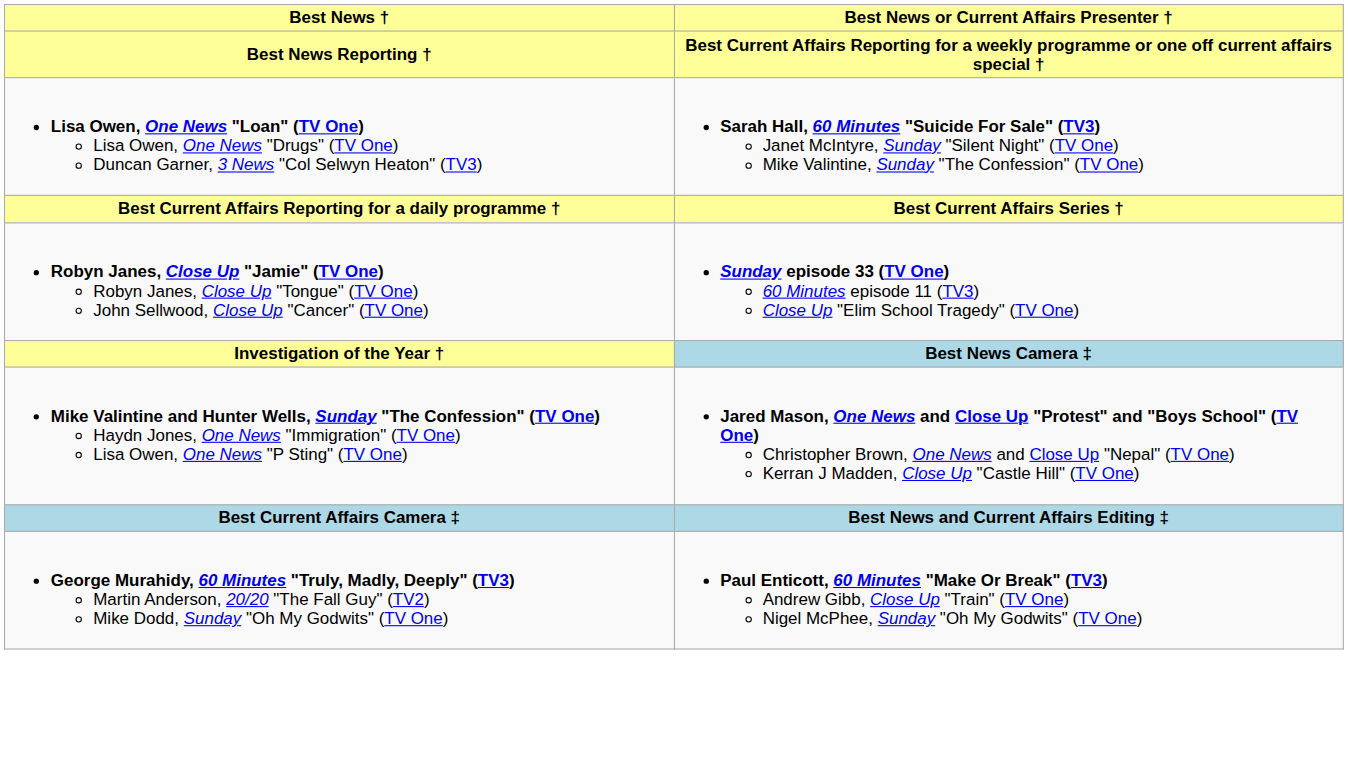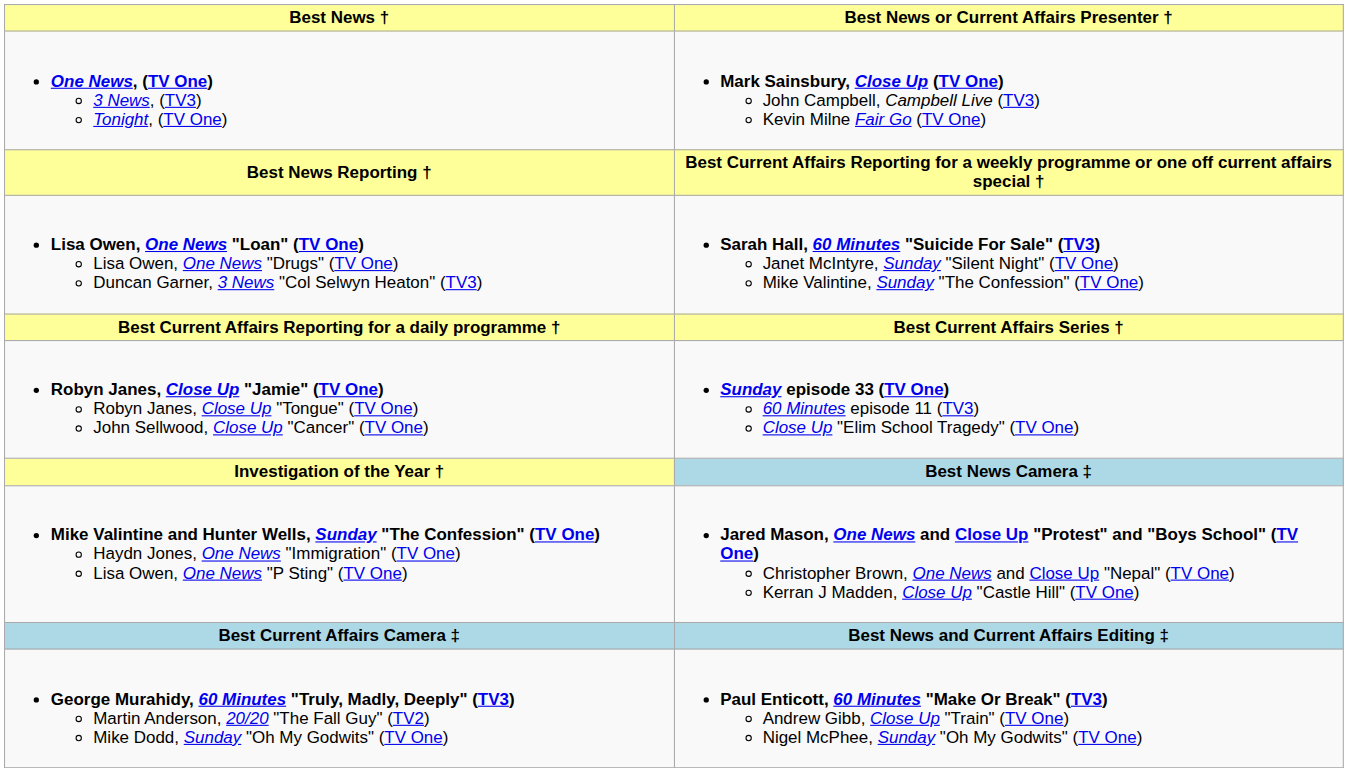 <table class=wikitable width="100%">
 <tr>
 <th style="background:#FFFF99;" width="50%">Best News †</th>
 <th style="background:#FFFF99;" width="50%">Best News or Current Affairs Presenter †</th>
+</tr>
+<tr>
+<td valign="top"><br><ul><li><strong> <em><a href='#'>One News</a></em>, (<a href='#'>TV One</a>)</strong><ul><li><em><a href='#'>3 News</a></em>, (<a href='#'>TV3</a>)</li><li><em><a href='#'>Tonight</a></em>, (<a href='#'>TV One</a>)</li></ul></li></ul></td>
+<td valign="top"><br><ul><li><strong>Mark Sainsbury, <em><a href='#'>Close Up</a></em> (<a href='#'>TV One</a>)</strong><ul><li>John Campbell, <em>Campbell Live</em> (<a href='#'>TV3</a>)</li><li>Kevin Milne <em><a href='#'>Fair Go</a></em> (<a href='#'>TV One</a>)</li></ul></li></ul></td>
 </tr>
 <tr>
 <th style="background:#FFFF99;" width="50%">Best News Reporting †</th>
 <th style="background:#FFFF99;" width="50%">Best Current Affairs Reporting for a weekly programme or one off current affairs special †</th>
 </tr>
 <tr>
 <td valign="top"><br><ul><li><strong>Lisa Owen, <em><a href='#'>One News</a></em> "Loan" (<a href='#'>TV One</a>)</strong><ul><li>Lisa Owen, <em><a href='#'>One News</a></em> "Drugs" (<a href='#'>TV One</a>)</li><li>Duncan Garner, <em><a href='#'>3 News</a></em> "Col Selwyn Heaton" (<a href='#'>TV3</a>)</li></ul></li></ul></td>
 <td valign="top"><br><ul><li><strong>Sarah Hall, <em><a href='#'>60 Minutes</a></em> "Suicide For Sale"	(<a href='#'>TV3</a>)</strong><ul><li>Janet McIntyre, <em><a href='#'>Sunday</a></em> "Silent Night"	(<a href='#'>TV One</a>)</li><li>Mike Valintine, <em><a href='#'>Sunday</a></em> "The Confession" (<a href='#'>TV One</a>)</li></ul></li></ul></td>
 </tr>
 <tr>
 <th style="background:#FFFF99;" width="50%">Best Current Affairs Reporting for a daily programme †</th>
 <th style="background:#FFFF99;" width="50%">Best Current Affairs Series †</th>
 </tr>
 <tr>
 <td valign="top"><br><ul><li><strong>Robyn Janes, <em><a href='#'>Close Up</a></em> "Jamie" (<a href='#'>TV One</a>)</strong><ul><li>Robyn Janes, <em><a href='#'>Close Up</a></em> "Tongue" (<a href='#'>TV One</a>)</li><li>John Sellwood, <em><a href='#'>Close Up</a></em> "Cancer" (<a href='#'>TV One</a>)</li></ul></li></ul></td>
 <td valign="top"><br><ul><li><strong> <em><a href='#'>Sunday</a></em> episode 33	(<a href='#'>TV One</a>)</strong><ul><li><em><a href='#'>60 Minutes</a></em> episode 11	(<a href='#'>TV3</a>)</li><li><em><a href='#'>Close Up</a></em> "Elim School Tragedy" (<a href='#'>TV One</a>)</li></ul></li></ul></td>
 </tr>
 <tr>
 <th style="background:#FFFF99;"  width="50%">Investigation of the Year †</th>
 <th style="background:lightblue;"  width="50%">Best News Camera ‡</th>
 </tr>
 <tr>
 <td valign="top"><br><ul><li><strong>Mike Valintine and Hunter Wells, <em><a href='#'>Sunday</a></em> "The Confession" (<a href='#'>TV One</a>)</strong><ul><li>Haydn Jones, <em><a href='#'>One News</a></em> "Immigration" (<a href='#'>TV One</a>)</li><li>Lisa Owen, <em><a href='#'>One News</a></em> "P Sting" (<a href='#'>TV One</a>)</li></ul></li></ul></td>
 <td valign="top"><br><ul><li><strong>Jared Mason, <em><a href='#'>One News</a></em> and <a href='#'>Close Up</a> "Protest" and "Boys School" (<a href='#'>TV One</a>)</strong><ul><li>Christopher Brown, <em><a href='#'>One News</a></em> and <a href='#'>Close Up</a> "Nepal" (<a href='#'>TV One</a>)</li><li>Kerran J Madden, <em><a href='#'>Close Up</a></em> "Castle Hill" (<a href='#'>TV One</a>)</li></ul></li></ul></td>
 </tr>
 <tr>
 <th style="background:lightblue;"  width="50%">Best Current Affairs Camera ‡</th>
 <th style="background:lightblue;"  width="50%">Best News and Current Affairs Editing ‡</th>
 </tr>
 <tr>
 <td valign="top"><br><ul><li><strong>George Murahidy, <em><a href='#'>60 Minutes</a></em> "Truly, Madly, Deeply" (<a href='#'>TV3</a>)</strong><ul><li>Martin Anderson, <em><a href='#'>20/20</a></em> "The Fall Guy" (<a href='#'>TV2</a>)</li><li>Mike Dodd, <em><a href='#'>Sunday</a></em> "Oh My Godwits" (<a href='#'>TV One</a>)</li></ul></li></ul></td>
 <td valign="top"><br><ul><li><strong>Paul Enticott, <em><a href='#'>60 Minutes</a></em> "Make Or Break" (<a href='#'>TV3</a>)</strong><ul><li>Andrew Gibb, <em><a href='#'>Close Up</a></em> "Train" (<a href='#'>TV One</a>)</li><li>Nigel McPhee, <em><a href='#'>Sunday</a></em> "Oh My Godwits" (<a href='#'>TV One</a>)</li></ul></li></ul></td>
 </tr>
 </table>
